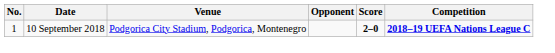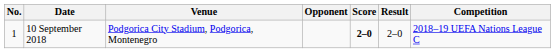 <table class="wikitable sortable">
 <tr>
 <th scope="col">No.</th>
 <th scope="col">Date</th>
 <th scope="col">Venue</th>
 <th scope="col">Opponent</th>
 <th scope="col">Score</th>
+<th scope="col">Result</th>
 <th scope="col">Competition</th>
 </tr>
 <tr>
 <td align=center>1</td>
 <td>10 September 2018</td>
 <td><a href='#'>Podgorica City Stadium</a>, <a href='#'>Podgorica</a>, Montenegro</td>
 <td></td>
 <td align=center><strong>2–0</strong></td>
-<td><strong><a href='#'>2018–19 UEFA Nations League C</a></strong></td>
+<td align=center>2–0</td>
+<td><a href='#'>2018–19 UEFA Nations League C</a></td>
 </tr>
 </table>
